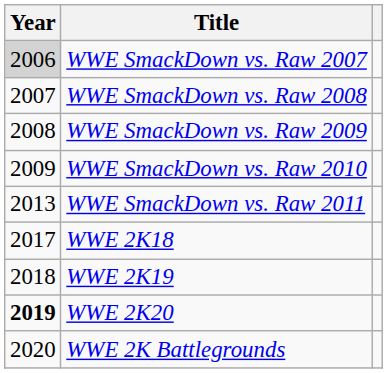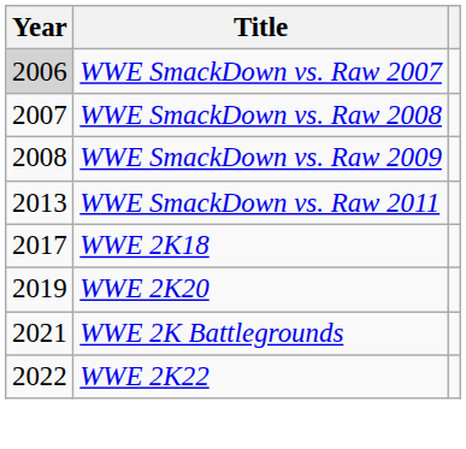 <table class="wikitable sortable">
 <tr>
 <th>Year</th>
 <th>Title</th>
 <th></th>
 </tr>
 <tr>
 <td style="background: lightgrey;">2006</td>
 <td><em><a href='#'>WWE SmackDown vs. Raw 2007</a></em></td>
 <td></td>
 </tr>
 <tr>
 <td>2007</td>
 <td><em><a href='#'>WWE SmackDown vs. Raw 2008</a></em></td>
 <td></td>
 </tr>
 <tr>
 <td>2008</td>
 <td><em><a href='#'>WWE SmackDown vs. Raw 2009</a></em></td>
 <td></td>
 </tr>
 <tr>
-<td>2009</td>
-<td><em><a href='#'>WWE SmackDown vs. Raw 2010</a></em></td>
-<td></td>
-</tr>
-<tr>
 <td>2013</td>
 <td><em><a href='#'>WWE SmackDown vs. Raw 2011</a></em></td>
 <td></td>
 </tr>
 <tr>
 <td>2017</td>
 <td><em><a href='#'>WWE 2K18</a></em></td>
 <td></td>
 </tr>
 <tr>
-<td>2018</td>
-<td><em><a href='#'>WWE 2K19</a></em></td>
-<td></td>
-</tr>
-<tr>
-<td><strong>2019</strong></td>
+<td>2019</td>
 <td><em><a href='#'>WWE 2K20</a></em></td>
 <td></td>
 </tr>
 <tr>
-<td>2020</td>
+<td>2021</td>
 <td><em><a href='#'>WWE 2K Battlegrounds</a></em></td>
 <td></td>
 </tr>
+<tr>
+<td>2022</td>
+<td><em><a href='#'>WWE 2K22</a></em></td>
+<td></td>
+</tr>
 </table>
